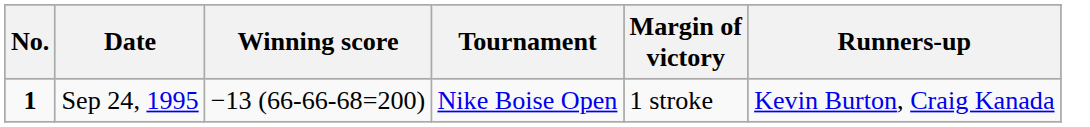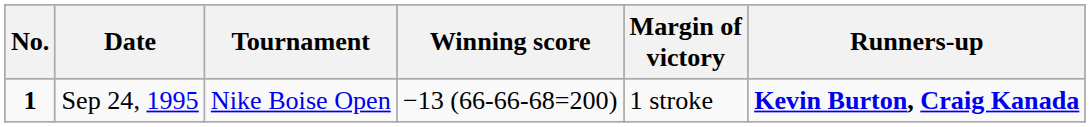 <table class="wikitable" style="font-size:95%;">
 <tr>
 <th>No.</th>
 <th>Date</th>
+<th>Tournament</th>
 <th>Winning score</th>
-<th>Tournament</th>
 <th>Margin of<br>victory</th>
 <th>Runners-up</th>
 </tr>
 <tr>
 <td align=center><strong>1</strong></td>
 <td align=right>Sep 24, <a href='#'>1995</a></td>
+<td><a href='#'>Nike Boise Open</a></td>
 <td>−13 (66-66-68=200)</td>
-<td><a href='#'>Nike Boise Open</a></td>
 <td>1 stroke</td>
-<td> <a href='#'>Kevin Burton</a>,  <a href='#'>Craig Kanada</a></td>
+<td><strong> <a href='#'>Kevin Burton</a>,  <a href='#'>Craig Kanada</a></strong></td>
 </tr>
 </table>
